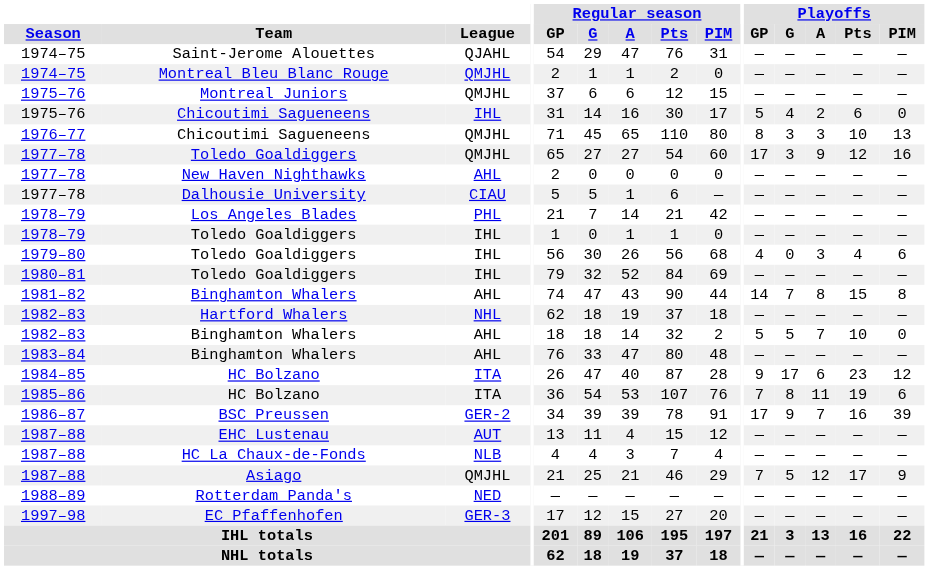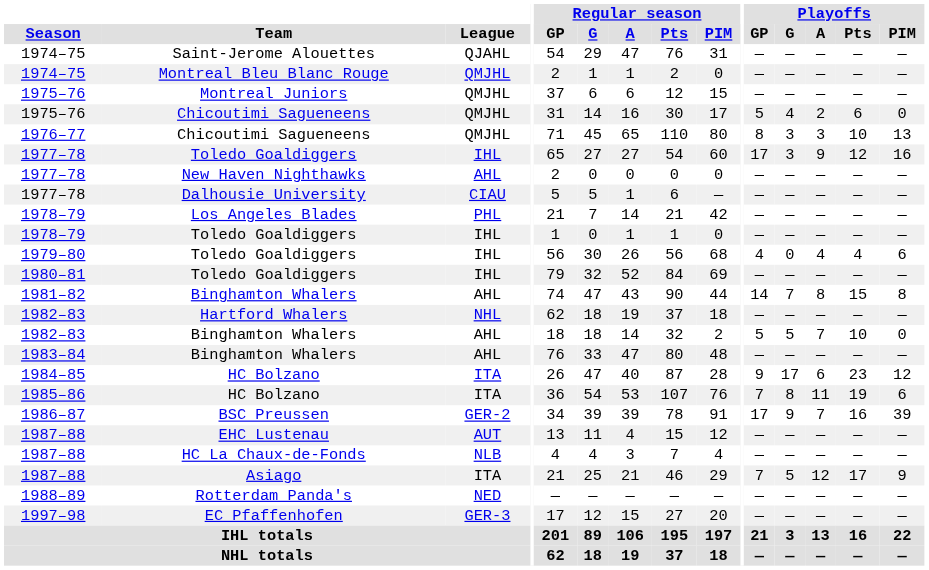 <table border="0" cellpadding="1" cellspacing="0" style="text-align:center; width:60em">
 <tr bgcolor="#e0e0e0">
 <th colspan="3" bgcolor="#ffffff"></th>
 <th rowspan="100" bgcolor="#ffffff"></th>
 <th colspan="5"><a href='#'>Regular season</a></th>
 <th rowspan="100" bgcolor="#ffffff"></th>
 <th colspan="5"><a href='#'>Playoffs</a></th>
 </tr>
 <tr bgcolor="#e0e0e0">
 <th><a href='#'>Season</a></th>
 <th>Team</th>
 <th>League</th>
 <th>GP</th>
 <th><a href='#'>G</a></th>
 <th><a href='#'>A</a></th>
 <th><a href='#'>Pts</a></th>
 <th><a href='#'>PIM</a></th>
 <th>GP</th>
 <th>G</th>
 <th>A</th>
 <th>Pts</th>
 <th>PIM</th>
 </tr>
 <tr>
 <td>1974–75</td>
 <td>Saint-Jerome Alouettes</td>
 <td>QJAHL</td>
 <td>54</td>
 <td>29</td>
 <td>47</td>
 <td>76</td>
 <td>31</td>
 <td>—</td>
 <td>—</td>
 <td>—</td>
 <td>—</td>
 <td>—</td>
 </tr>
 <tr bgcolor="#f0f0f0">
 <td><a href='#'>1974–75</a></td>
 <td><a href='#'>Montreal Bleu Blanc Rouge</a></td>
 <td><a href='#'>QMJHL</a></td>
 <td>2</td>
 <td>1</td>
 <td>1</td>
 <td>2</td>
 <td>0</td>
 <td>—</td>
 <td>—</td>
 <td>—</td>
 <td>—</td>
 <td>—</td>
 </tr>
 <tr>
 <td><a href='#'>1975–76</a></td>
 <td><a href='#'>Montreal Juniors</a></td>
 <td>QMJHL</td>
 <td>37</td>
 <td>6</td>
 <td>6</td>
 <td>12</td>
 <td>15</td>
 <td>—</td>
 <td>—</td>
 <td>—</td>
 <td>—</td>
 <td>—</td>
 </tr>
 <tr bgcolor="#f0f0f0">
 <td>1975–76</td>
 <td><a href='#'>Chicoutimi Sagueneens</a></td>
-<td><a href='#'>IHL</a></td>
+<td>QMJHL</td>
 <td>31</td>
 <td>14</td>
 <td>16</td>
 <td>30</td>
 <td>17</td>
 <td>5</td>
 <td>4</td>
 <td>2</td>
 <td>6</td>
 <td>0</td>
 </tr>
 <tr>
 <td><a href='#'>1976–77</a></td>
 <td>Chicoutimi Sagueneens</td>
 <td>QMJHL</td>
 <td>71</td>
 <td>45</td>
 <td>65</td>
 <td>110</td>
 <td>80</td>
 <td>8</td>
 <td>3</td>
 <td>3</td>
 <td>10</td>
 <td>13</td>
 </tr>
 <tr bgcolor="#f0f0f0">
 <td><a href='#'>1977–78</a></td>
 <td><a href='#'>Toledo Goaldiggers</a></td>
-<td>QMJHL</td>
+<td><a href='#'>IHL</a></td>
 <td>65</td>
 <td>27</td>
 <td>27</td>
 <td>54</td>
 <td>60</td>
 <td>17</td>
 <td>3</td>
 <td>9</td>
 <td>12</td>
 <td>16</td>
 </tr>
 <tr>
 <td><a href='#'>1977–78</a></td>
 <td><a href='#'>New Haven Nighthawks</a></td>
 <td><a href='#'>AHL</a></td>
 <td>2</td>
 <td>0</td>
 <td>0</td>
 <td>0</td>
 <td>0</td>
 <td>—</td>
 <td>—</td>
 <td>—</td>
 <td>—</td>
 <td>—</td>
 </tr>
 <tr bgcolor="#f0f0f0">
 <td>1977–78</td>
 <td><a href='#'>Dalhousie University</a></td>
 <td><a href='#'>CIAU</a></td>
 <td>5</td>
 <td>5</td>
 <td>1</td>
 <td>6</td>
 <td>—</td>
 <td>—</td>
 <td>—</td>
 <td>—</td>
 <td>—</td>
 <td>—</td>
 </tr>
 <tr>
 <td><a href='#'>1978–79</a></td>
 <td><a href='#'>Los Angeles Blades</a></td>
 <td><a href='#'>PHL</a></td>
 <td>21</td>
 <td>7</td>
 <td>14</td>
 <td>21</td>
 <td>42</td>
 <td>—</td>
 <td>—</td>
 <td>—</td>
 <td>—</td>
 <td>—</td>
 </tr>
 <tr bgcolor="#f0f0f0">
 <td><a href='#'>1978–79</a></td>
 <td>Toledo Goaldiggers</td>
 <td>IHL</td>
 <td>1</td>
 <td>0</td>
 <td>1</td>
 <td>1</td>
 <td>0</td>
 <td>—</td>
 <td>—</td>
 <td>—</td>
 <td>—</td>
 <td>—</td>
 </tr>
 <tr>
 <td><a href='#'>1979–80</a></td>
 <td>Toledo Goaldiggers</td>
 <td>IHL</td>
 <td>56</td>
 <td>30</td>
 <td>26</td>
 <td>56</td>
 <td>68</td>
 <td>4</td>
 <td>0</td>
-<td>3</td>
+<td>4</td>
 <td>4</td>
 <td>6</td>
 </tr>
 <tr bgcolor="#f0f0f0">
 <td><a href='#'>1980–81</a></td>
 <td>Toledo Goaldiggers</td>
 <td>IHL</td>
 <td>79</td>
 <td>32</td>
 <td>52</td>
 <td>84</td>
 <td>69</td>
 <td>—</td>
 <td>—</td>
 <td>—</td>
 <td>—</td>
 <td>—</td>
 </tr>
 <tr>
 <td><a href='#'>1981–82</a></td>
 <td><a href='#'>Binghamton Whalers</a></td>
 <td>AHL</td>
 <td>74</td>
 <td>47</td>
 <td>43</td>
 <td>90</td>
 <td>44</td>
 <td>14</td>
 <td>7</td>
 <td>8</td>
 <td>15</td>
 <td>8</td>
 </tr>
 <tr bgcolor="#f0f0f0">
 <td><a href='#'>1982–83</a></td>
 <td><a href='#'>Hartford Whalers</a></td>
 <td><a href='#'>NHL</a></td>
 <td>62</td>
 <td>18</td>
 <td>19</td>
 <td>37</td>
 <td>18</td>
 <td>—</td>
 <td>—</td>
 <td>—</td>
 <td>—</td>
 <td>—</td>
 </tr>
 <tr>
 <td><a href='#'>1982–83</a></td>
 <td>Binghamton Whalers</td>
 <td>AHL</td>
 <td>18</td>
 <td>18</td>
 <td>14</td>
 <td>32</td>
 <td>2</td>
 <td>5</td>
 <td>5</td>
 <td>7</td>
 <td>10</td>
 <td>0</td>
 </tr>
 <tr bgcolor="#f0f0f0">
 <td><a href='#'>1983–84</a></td>
 <td>Binghamton Whalers</td>
 <td>AHL</td>
 <td>76</td>
 <td>33</td>
 <td>47</td>
 <td>80</td>
 <td>48</td>
 <td>—</td>
 <td>—</td>
 <td>—</td>
 <td>—</td>
 <td>—</td>
 </tr>
 <tr>
 <td><a href='#'>1984–85</a></td>
 <td><a href='#'>HC Bolzano</a></td>
 <td><a href='#'>ITA</a></td>
 <td>26</td>
 <td>47</td>
 <td>40</td>
 <td>87</td>
 <td>28</td>
 <td>9</td>
 <td>17</td>
 <td>6</td>
 <td>23</td>
 <td>12</td>
 </tr>
 <tr bgcolor="#f0f0f0">
 <td><a href='#'>1985–86</a></td>
 <td>HC Bolzano</td>
 <td>ITA</td>
 <td>36</td>
 <td>54</td>
 <td>53</td>
 <td>107</td>
 <td>76</td>
 <td>7</td>
 <td>8</td>
 <td>11</td>
 <td>19</td>
 <td>6</td>
 </tr>
 <tr>
 <td><a href='#'>1986–87</a></td>
 <td><a href='#'>BSC Preussen</a></td>
 <td><a href='#'>GER-2</a></td>
 <td>34</td>
 <td>39</td>
 <td>39</td>
 <td>78</td>
 <td>91</td>
 <td>17</td>
 <td>9</td>
 <td>7</td>
 <td>16</td>
 <td>39</td>
 </tr>
 <tr bgcolor="#f0f0f0">
 <td><a href='#'>1987–88</a></td>
 <td><a href='#'>EHC Lustenau</a></td>
 <td><a href='#'>AUT</a></td>
 <td>13</td>
 <td>11</td>
 <td>4</td>
 <td>15</td>
 <td>12</td>
 <td>—</td>
 <td>—</td>
 <td>—</td>
 <td>—</td>
 <td>—</td>
 </tr>
 <tr>
 <td><a href='#'>1987–88</a></td>
 <td><a href='#'>HC La Chaux-de-Fonds</a></td>
 <td><a href='#'>NLB</a></td>
 <td>4</td>
 <td>4</td>
 <td>3</td>
 <td>7</td>
 <td>4</td>
 <td>—</td>
 <td>—</td>
 <td>—</td>
 <td>—</td>
 <td>—</td>
 </tr>
 <tr bgcolor="#f0f0f0">
 <td><a href='#'>1987–88</a></td>
 <td><a href='#'>Asiago</a></td>
-<td>QMJHL</td>
+<td>ITA</td>
 <td>21</td>
 <td>25</td>
 <td>21</td>
 <td>46</td>
 <td>29</td>
 <td>7</td>
 <td>5</td>
 <td>12</td>
 <td>17</td>
 <td>9</td>
 </tr>
 <tr>
 <td><a href='#'>1988–89</a></td>
 <td><a href='#'>Rotterdam Panda's</a></td>
 <td><a href='#'>NED</a></td>
 <td>—</td>
 <td>—</td>
 <td>—</td>
 <td>—</td>
 <td>—</td>
 <td>—</td>
 <td>—</td>
 <td>—</td>
 <td>—</td>
 <td>—</td>
 </tr>
 <tr bgcolor="#f0f0f0">
 <td><a href='#'>1997–98</a></td>
 <td><a href='#'>EC Pfaffenhofen</a></td>
 <td><a href='#'>GER-3</a></td>
 <td>17</td>
 <td>12</td>
 <td>15</td>
 <td>27</td>
 <td>20</td>
 <td>—</td>
 <td>—</td>
 <td>—</td>
 <td>—</td>
 <td>—</td>
 </tr>
 <tr bgcolor="#e0e0e0">
 <th colspan="3">IHL totals</th>
 <th>201</th>
 <th>89</th>
 <th>106</th>
 <th>195</th>
 <th>197</th>
 <th>21</th>
 <th>3</th>
 <th>13</th>
 <th>16</th>
 <th>22</th>
 </tr>
 <tr bgcolor="#e0e0e0">
 <th colspan="3">NHL totals</th>
 <th>62</th>
 <th>18</th>
 <th>19</th>
 <th>37</th>
 <th>18</th>
 <th>—</th>
 <th>—</th>
 <th>—</th>
 <th>—</th>
 <th>—</th>
 </tr>
 </table>
